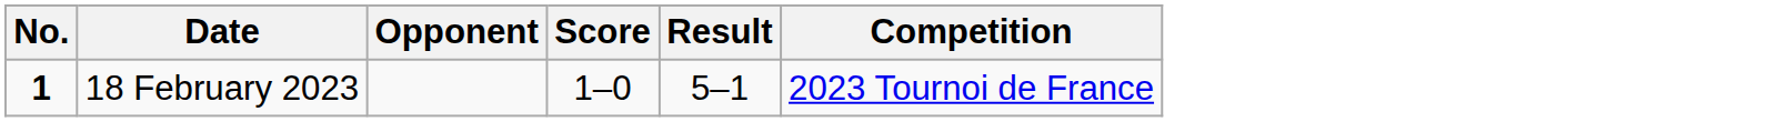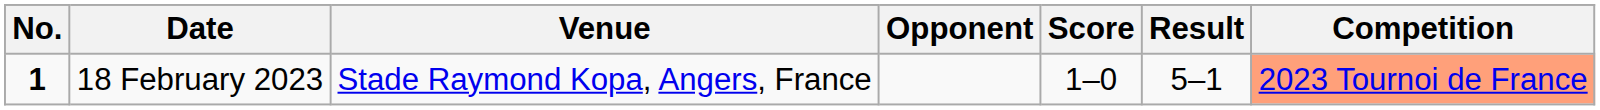 <table class="wikitable sortable">
 <tr>
 <th scope="col">No.</th>
 <th scope="col">Date</th>
+<th scope="col">Venue</th>
 <th scope="col">Opponent</th>
 <th scope="col">Score</th>
 <th scope="col">Result</th>
 <th scope="col">Competition</th>
 </tr>
 <tr>
 <td align="center"><strong>1</strong></td>
 <td>18 February 2023</td>
+<td><a href='#'>Stade Raymond Kopa</a>, <a href='#'>Angers</a>, France</td>
 <td></td>
 <td align="center">1–0</td>
 <td align="center">5–1</td>
-<td><a href='#'>2023 Tournoi de France</a></td>
+<td style="background: lightsalmon;"><a href='#'>2023 Tournoi de France</a></td>
 </tr>
 </table>
